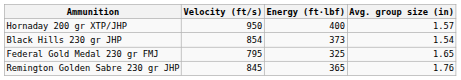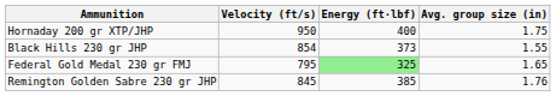 <table class="wikitable">
 <tr>
 <th>Ammunition</th>
 <th>Velocity (ft/s)</th>
 <th>Energy (ft·lbf)</th>
 <th>Avg. group size (in)</th>
 </tr>
 <tr align="right">
 <td align="left">Hornaday 200 gr XTP/JHP</td>
 <td>950</td>
 <td>400</td>
-<td>1.57</td>
+<td>1.75</td>
 </tr>
 <tr align="right">
 <td align="left">Black Hills 230 gr JHP</td>
 <td>854</td>
 <td>373</td>
-<td>1.54</td>
+<td>1.55</td>
 </tr>
 <tr align="right">
 <td align="left">Federal Gold Medal 230 gr FMJ</td>
 <td>795</td>
-<td>325</td>
+<td style="background: lightgreen;">325</td>
 <td>1.65</td>
 </tr>
 <tr align="right">
 <td align="left">Remington Golden Sabre 230 gr JHP</td>
 <td>845</td>
-<td>365</td>
+<td>385</td>
 <td>1.76</td>
 </tr>
 </table>
